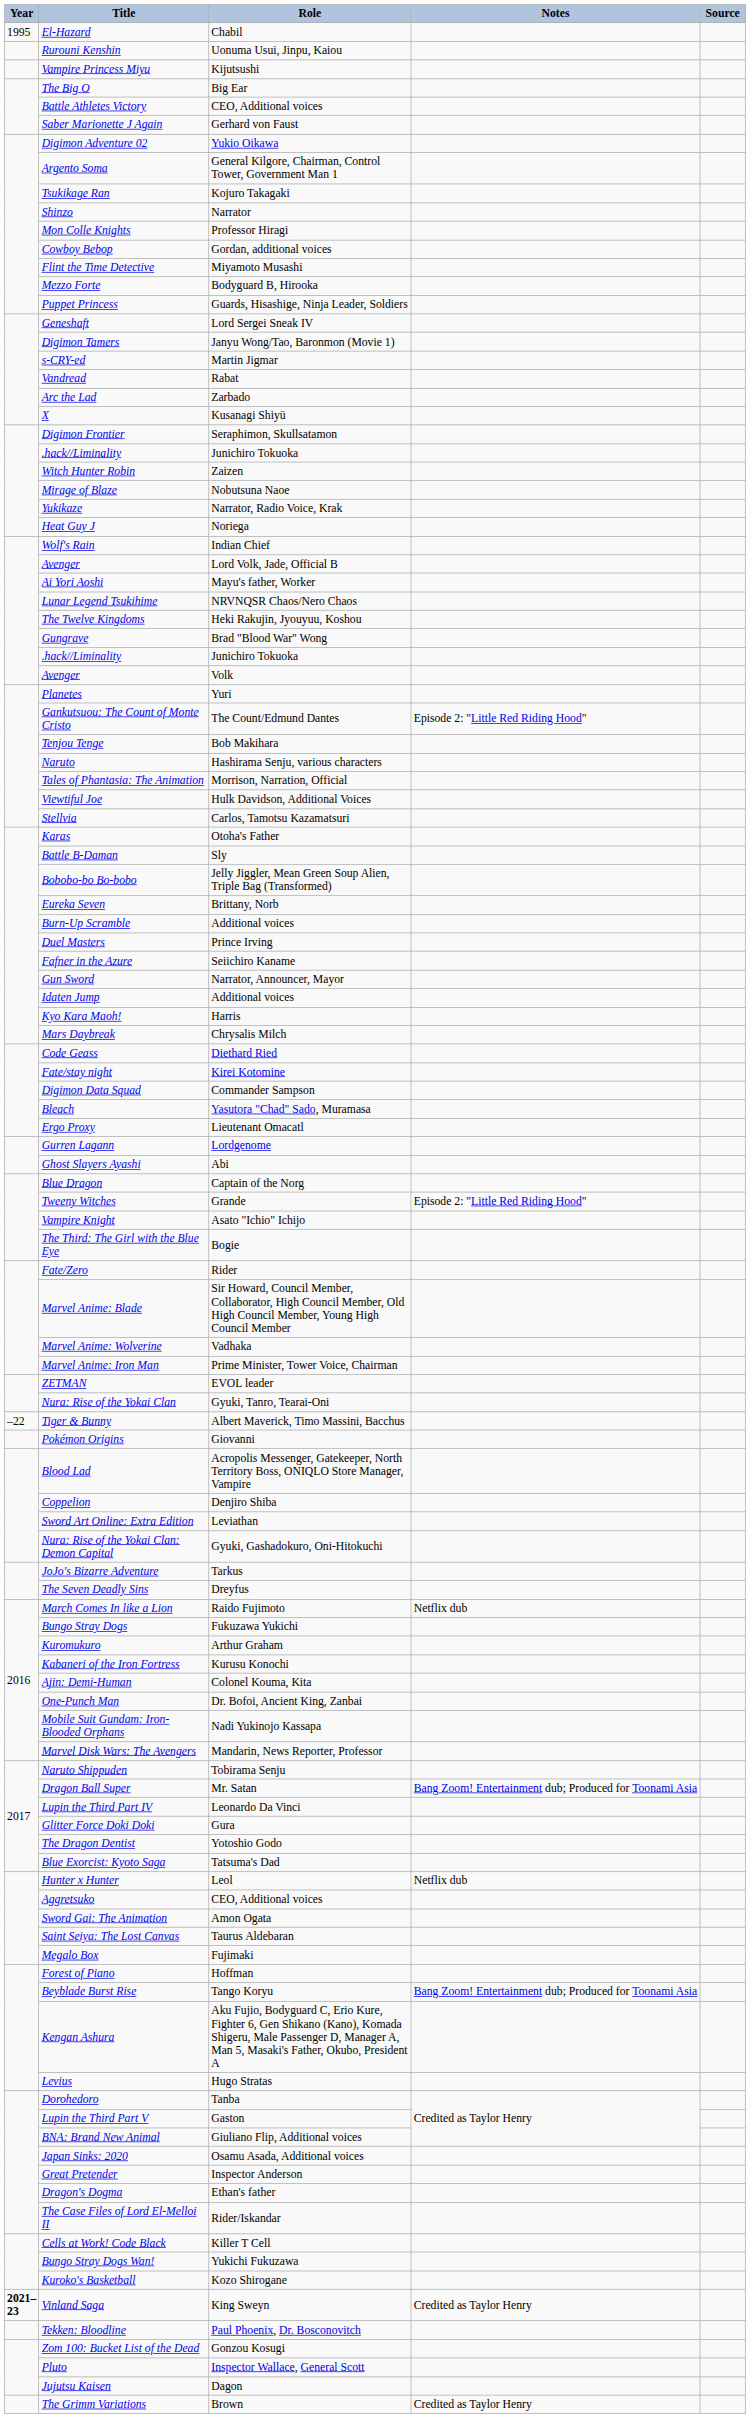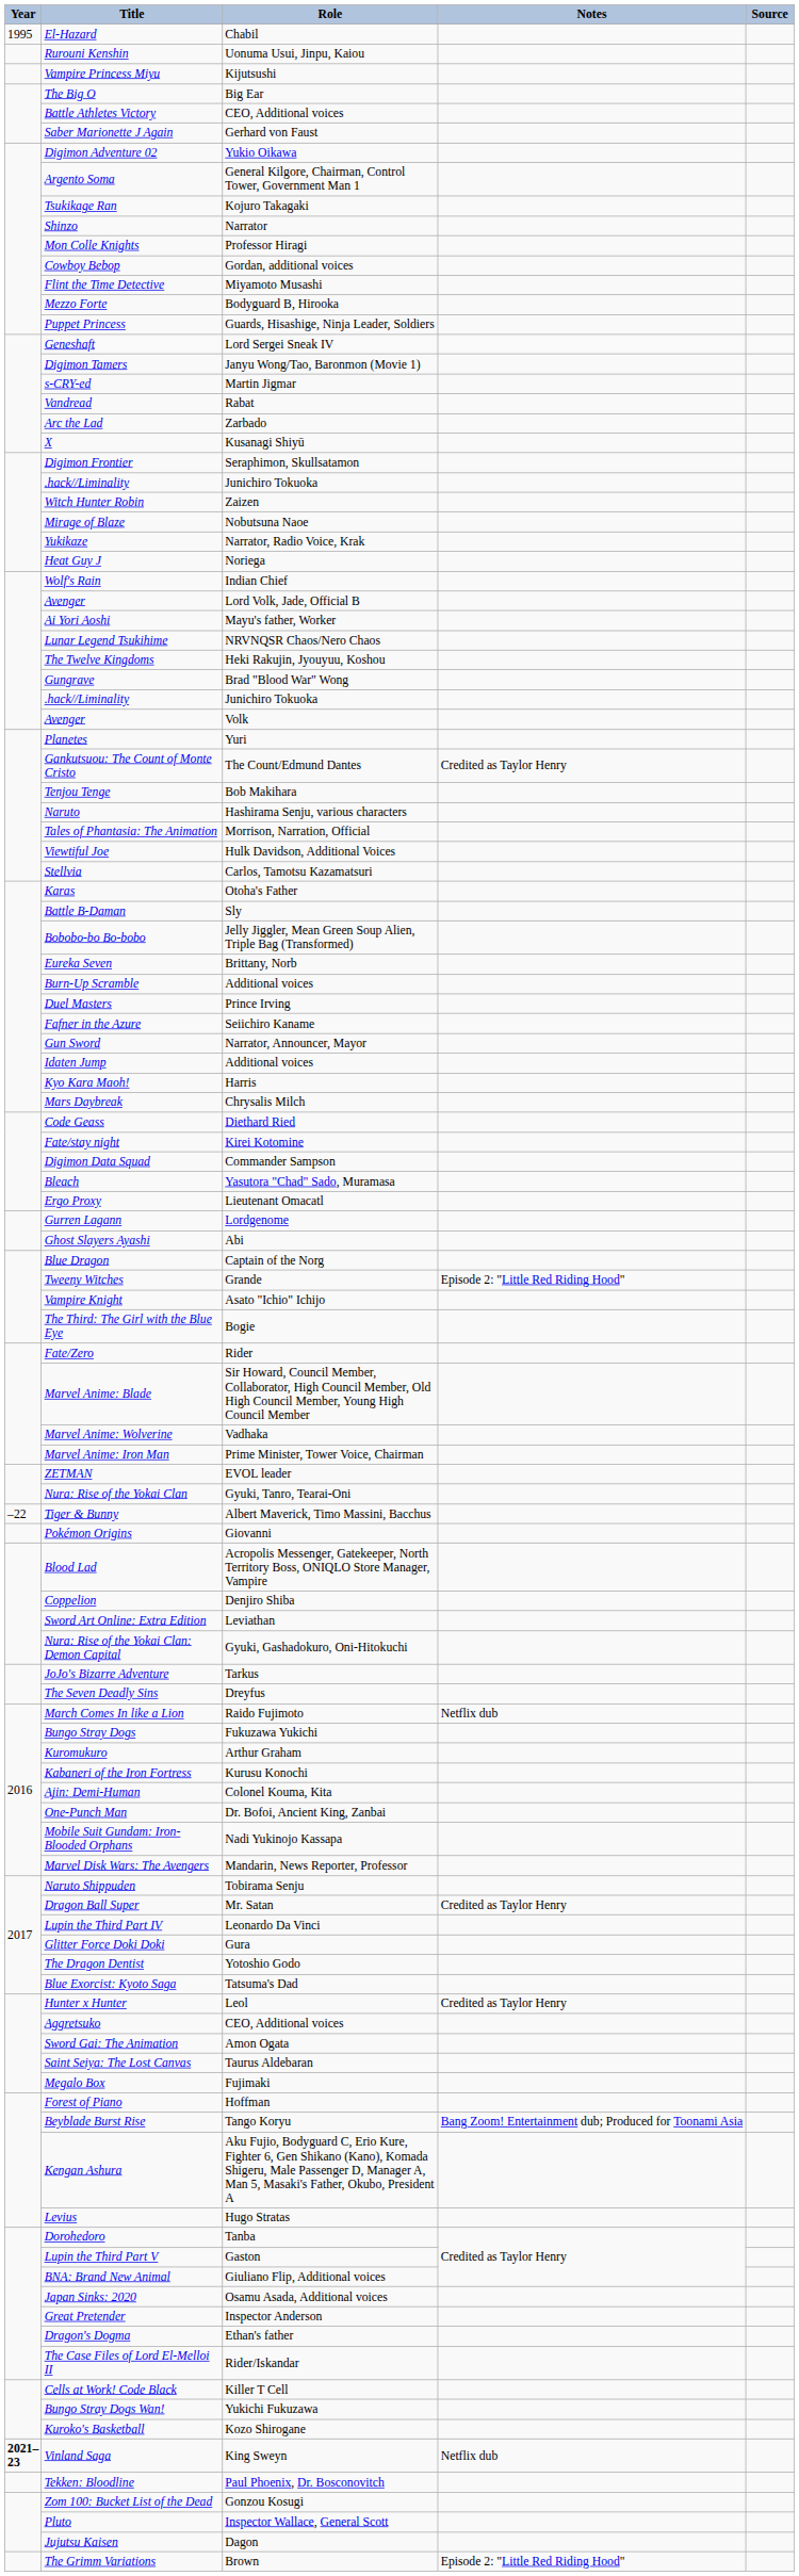 <table class="wikitable sortable plainrowheaders" style="width=95%;  font-size: 100%;">
 <tr>
 <th style="background:#b0c4de; width:40px;">Year </th>
 <th style="background:#b0c4de; width:225px;">Title</th>
 <th style="background:#b0c4de; width:270px;">Role </th>
 <th style="background:#b0c4de;" class="unsortable">Notes </th>
 <th style="background:#b0c4de; width:55px;" class="unsortable">Source</th>
 </tr>
 <tr>
 <td>1995</td>
 <td><em><a href='#'>El-Hazard</a></em></td>
 <td>Chabil</td>
 <td></td>
 <td></td>
 </tr>
 <tr>
 <td></td>
 <td><em><a href='#'>Rurouni Kenshin</a></em></td>
 <td>Uonuma Usui, Jinpu, Kaiou</td>
 <td></td>
 <td></td>
 </tr>
 <tr>
 <td></td>
 <td><em><a href='#'>Vampire Princess Miyu</a></em></td>
 <td>Kijutsushi</td>
 <td></td>
 <td></td>
 </tr>
 <tr>
 <td rowspan="3"></td>
 <td><em><a href='#'>The Big O</a></em></td>
 <td>Big Ear</td>
 <td></td>
 <td></td>
 </tr>
 <tr>
 <td><em><a href='#'>Battle Athletes Victory</a></em></td>
 <td>CEO, Additional voices</td>
 <td></td>
 <td></td>
 </tr>
 <tr>
 <td><em><a href='#'>Saber Marionette J Again</a></em></td>
 <td>Gerhard von Faust</td>
 <td></td>
 </tr>
 <tr>
 <td rowspan="9"></td>
 <td><em><a href='#'>Digimon Adventure 02</a></em></td>
 <td><a href='#'>Yukio Oikawa</a></td>
 <td></td>
 <td></td>
 </tr>
 <tr>
 <td><em><a href='#'>Argento Soma</a></em></td>
 <td>General Kilgore, Chairman, Control Tower, Government Man 1</td>
 <td></td>
 <td></td>
 </tr>
 <tr>
 <td><em><a href='#'>Tsukikage Ran</a></em></td>
 <td>Kojuro Takagaki</td>
 <td></td>
 <td></td>
 </tr>
 <tr>
 <td><em><a href='#'>Shinzo</a></em></td>
 <td>Narrator</td>
 <td></td>
 <td></td>
 </tr>
 <tr>
 <td><em><a href='#'>Mon Colle Knights</a></em></td>
 <td>Professor Hiragi</td>
 <td></td>
 <td></td>
 </tr>
 <tr>
 <td><em><a href='#'>Cowboy Bebop</a></em></td>
 <td>Gordan, additional voices</td>
 <td></td>
 <td></td>
 </tr>
 <tr>
 <td><em><a href='#'>Flint the Time Detective</a></em></td>
 <td>Miyamoto Musashi</td>
 <td></td>
 </tr>
 <tr>
 <td><em><a href='#'>Mezzo Forte</a></em></td>
 <td>Bodyguard B, Hirooka</td>
 <td></td>
 <td></td>
 </tr>
 <tr>
 <td><em><a href='#'>Puppet Princess</a></em></td>
 <td>Guards, Hisashige, Ninja Leader, Soldiers</td>
 <td></td>
 <td></td>
 </tr>
 <tr>
 <td rowspan="6"></td>
 <td><em><a href='#'>Geneshaft</a></em></td>
 <td>Lord Sergei Sneak IV</td>
 <td></td>
 <td></td>
 </tr>
 <tr>
 <td><em><a href='#'>Digimon Tamers</a></em></td>
 <td>Janyu Wong/Tao, Baronmon (Movie 1)</td>
 <td></td>
 <td></td>
 </tr>
 <tr>
 <td><em><a href='#'>s-CRY-ed</a></em></td>
 <td>Martin Jigmar</td>
 <td></td>
 <td></td>
 </tr>
 <tr>
 <td><em><a href='#'>Vandread</a></em></td>
 <td>Rabat</td>
 <td></td>
 <td></td>
 </tr>
 <tr>
 <td><em><a href='#'>Arc the Lad</a></em></td>
 <td>Zarbado</td>
 <td></td>
 <td></td>
 </tr>
 <tr>
 <td><em><a href='#'>X</a></em></td>
 <td>Kusanagi Shiyū</td>
 <td></td>
 <td></td>
 </tr>
 <tr>
 <td rowspan="6"></td>
 <td><em><a href='#'>Digimon Frontier</a></em></td>
 <td>Seraphimon, Skullsatamon</td>
 <td></td>
 <td></td>
 </tr>
 <tr>
 <td><em><a href='#'>.hack//Liminality</a></em></td>
 <td>Junichiro Tokuoka</td>
 <td></td>
 <td></td>
 </tr>
 <tr>
 <td><em><a href='#'>Witch Hunter Robin</a></em></td>
 <td>Zaizen</td>
 <td></td>
 <td></td>
 </tr>
 <tr>
 <td><em><a href='#'>Mirage of Blaze</a></em></td>
 <td>Nobutsuna Naoe</td>
 <td></td>
 <td></td>
 </tr>
 <tr>
 <td><em><a href='#'>Yukikaze</a></em></td>
 <td>Narrator, Radio Voice, Krak</td>
 <td></td>
 <td></td>
 </tr>
 <tr>
 <td><em><a href='#'>Heat Guy J</a></em></td>
 <td>Noriega</td>
 <td></td>
 <td></td>
 </tr>
 <tr>
 <td rowspan="8"></td>
 <td><em><a href='#'>Wolf's Rain</a></em></td>
 <td>Indian Chief</td>
 <td></td>
 <td></td>
 </tr>
 <tr>
 <td><em><a href='#'>Avenger</a></em></td>
 <td>Lord Volk, Jade, Official B</td>
 <td></td>
 <td></td>
 </tr>
 <tr>
 <td><em><a href='#'>Ai Yori Aoshi</a></em></td>
 <td>Mayu's father, Worker</td>
 <td></td>
 </tr>
 <tr>
 <td><em><a href='#'>Lunar Legend Tsukihime</a></em></td>
 <td>NRVNQSR Chaos/Nero Chaos</td>
 <td></td>
 <td></td>
 </tr>
 <tr>
 <td><em><a href='#'>The Twelve Kingdoms</a></em></td>
 <td>Heki Rakujin, Jyouyuu, Koshou</td>
 <td></td>
 <td></td>
 </tr>
 <tr>
 <td><em><a href='#'>Gungrave</a></em></td>
 <td>Brad "Blood War" Wong</td>
 <td></td>
 <td></td>
 </tr>
 <tr>
 <td><em><a href='#'>.hack//Liminality</a></em></td>
 <td>Junichiro Tokuoka</td>
 <td></td>
 <td></td>
 </tr>
 <tr>
 <td><em><a href='#'>Avenger</a></em></td>
 <td>Volk</td>
 <td></td>
 <td></td>
 </tr>
 <tr>
 <td rowspan="7"></td>
 <td><em><a href='#'>Planetes</a></em></td>
 <td>Yuri</td>
 <td></td>
 <td></td>
 </tr>
 <tr>
 <td><em><a href='#'>Gankutsuou: The Count of Monte Cristo</a></em></td>
 <td>The Count/Edmund Dantes</td>
-<td>Episode 2: "<a href='#'>Little Red Riding Hood</a>"</td>
+<td>Credited as Taylor Henry</td>
 <td></td>
 </tr>
 <tr>
 <td><em><a href='#'>Tenjou Tenge</a></em></td>
 <td>Bob Makihara</td>
 <td></td>
 <td></td>
 </tr>
 <tr>
 <td><em><a href='#'>Naruto</a></em></td>
 <td>Hashirama Senju, various characters</td>
 <td></td>
 <td></td>
 </tr>
 <tr>
 <td><em><a href='#'>Tales of Phantasia: The Animation</a></em></td>
 <td>Morrison, Narration, Official</td>
 <td></td>
 <td></td>
 </tr>
 <tr>
 <td><em><a href='#'>Viewtiful Joe</a></em></td>
 <td>Hulk Davidson, Additional Voices</td>
 <td></td>
 <td></td>
 </tr>
 <tr>
 <td><em><a href='#'>Stellvia</a></em></td>
 <td>Carlos, Tamotsu Kazamatsuri</td>
 <td></td>
 <td></td>
 </tr>
 <tr>
 <td rowspan="11"></td>
 <td><em><a href='#'>Karas</a></em></td>
 <td>Otoha's Father</td>
 <td></td>
 <td></td>
 </tr>
 <tr>
 <td><em><a href='#'>Battle B-Daman</a></em></td>
 <td>Sly</td>
 <td></td>
 </tr>
 <tr>
 <td><em><a href='#'>Bobobo-bo Bo-bobo</a></em></td>
 <td>Jelly Jiggler, Mean Green Soup Alien, Triple Bag (Transformed)</td>
 <td></td>
 <td></td>
 </tr>
 <tr>
 <td><em><a href='#'>Eureka Seven</a></em></td>
 <td>Brittany, Norb</td>
 <td></td>
 <td></td>
 </tr>
 <tr>
 <td><em><a href='#'>Burn-Up Scramble</a></em></td>
 <td>Additional voices</td>
 <td></td>
 <td></td>
 </tr>
 <tr>
 <td><em><a href='#'>Duel Masters</a></em></td>
 <td>Prince Irving</td>
 <td></td>
 <td></td>
 </tr>
 <tr>
 <td><em><a href='#'>Fafner in the Azure</a></em></td>
 <td>Seiichiro Kaname</td>
 <td></td>
 <td></td>
 </tr>
 <tr>
 <td><em><a href='#'>Gun Sword</a></em></td>
 <td>Narrator, Announcer, Mayor</td>
 <td></td>
 <td></td>
 </tr>
 <tr>
 <td><em><a href='#'>Idaten Jump</a></em></td>
 <td>Additional voices</td>
 <td></td>
 <td></td>
 </tr>
 <tr>
 <td><em><a href='#'>Kyo Kara Maoh!</a></em></td>
 <td>Harris</td>
 <td></td>
 <td></td>
 </tr>
 <tr>
 <td><em><a href='#'>Mars Daybreak</a></em></td>
 <td>Chrysalis Milch</td>
 <td></td>
 <td></td>
 </tr>
 <tr>
 <td rowspan="5"></td>
 <td><em><a href='#'>Code Geass</a></em></td>
 <td><a href='#'>Diethard Ried</a></td>
 <td></td>
 <td></td>
 </tr>
 <tr>
 <td><em><a href='#'>Fate/stay night</a></em></td>
 <td><a href='#'>Kirei Kotomine</a></td>
 <td></td>
 <td></td>
 </tr>
 <tr>
 <td><em><a href='#'>Digimon Data Squad</a></em></td>
 <td>Commander Sampson</td>
 <td></td>
 <td></td>
 </tr>
 <tr>
 <td><em><a href='#'>Bleach</a></em></td>
 <td><a href='#'>Yasutora "Chad" Sado</a>, Muramasa</td>
 <td></td>
 <td></td>
 </tr>
 <tr>
 <td><em><a href='#'>Ergo Proxy</a></em></td>
 <td>Lieutenant Omacatl</td>
 <td></td>
 </tr>
 <tr>
 <td rowspan="2"></td>
 <td><em><a href='#'>Gurren Lagann</a></em></td>
 <td><a href='#'>Lordgenome</a></td>
 <td></td>
 <td></td>
 </tr>
 <tr>
 <td><em><a href='#'>Ghost Slayers Ayashi</a></em></td>
 <td>Abi</td>
 <td></td>
 <td></td>
 </tr>
 <tr>
 <td rowspan="4"></td>
 <td><em><a href='#'>Blue Dragon</a></em></td>
 <td>Captain of the Norg</td>
 <td></td>
 </tr>
 <tr>
 <td><em><a href='#'>Tweeny Witches</a></em></td>
 <td>Grande</td>
 <td>Episode 2: "<a href='#'>Little Red Riding Hood</a>"</td>
 <td></td>
 </tr>
 <tr>
 <td><em><a href='#'>Vampire Knight</a></em></td>
 <td>Asato "Ichio" Ichijo</td>
 <td></td>
 <td></td>
 </tr>
 <tr>
 <td><em><a href='#'>The Third: The Girl with the Blue Eye</a></em></td>
 <td>Bogie</td>
 <td></td>
 <td></td>
 </tr>
 <tr>
 <td rowspan="4"></td>
 <td><em><a href='#'>Fate/Zero</a></em></td>
 <td>Rider</td>
 <td></td>
 <td></td>
 </tr>
 <tr>
 <td><em><a href='#'>Marvel Anime: Blade</a></em></td>
 <td>Sir Howard, Council Member, Collaborator, High Council Member, Old High Council Member, Young High Council Member</td>
 <td></td>
 <td></td>
 </tr>
 <tr>
 <td><em><a href='#'>Marvel Anime: Wolverine</a></em></td>
 <td>Vadhaka</td>
 <td></td>
 <td></td>
 </tr>
 <tr>
 <td><em><a href='#'>Marvel Anime: Iron Man</a></em></td>
 <td>Prime Minister, Tower Voice, Chairman</td>
 <td></td>
 <td></td>
 </tr>
 <tr>
 <td rowspan="2"></td>
 <td><em><a href='#'>ZETMAN</a></em></td>
 <td>EVOL leader</td>
 <td></td>
 <td></td>
 </tr>
 <tr>
 <td><em><a href='#'>Nura: Rise of the Yokai Clan</a></em></td>
 <td>Gyuki, Tanro, Tearai-Oni</td>
 <td></td>
 <td></td>
 </tr>
 <tr>
 <td>–22</td>
 <td><em><a href='#'>Tiger & Bunny</a></em></td>
 <td>Albert Maverick, Timo Massini, Bacchus</td>
 <td></td>
 <td></td>
 </tr>
 <tr>
 <td></td>
 <td><em><a href='#'>Pokémon Origins</a></em></td>
 <td>Giovanni</td>
 <td></td>
 <td></td>
 </tr>
 <tr>
 <td rowspan="4"></td>
 <td><em><a href='#'>Blood Lad</a></em></td>
 <td>Acropolis Messenger, Gatekeeper, North Territory Boss, ONIQLO Store Manager, Vampire</td>
 <td></td>
 </tr>
 <tr>
 <td><em><a href='#'>Coppelion</a></em></td>
 <td>Denjiro Shiba</td>
 <td></td>
 <td></td>
 </tr>
 <tr>
 <td><em><a href='#'>Sword Art Online: Extra Edition</a></em></td>
 <td>Leviathan</td>
 <td></td>
 </tr>
 <tr>
 <td><em><a href='#'>Nura: Rise of the Yokai Clan: Demon Capital</a></em></td>
 <td>Gyuki, Gashadokuro, Oni-Hitokuchi</td>
 <td></td>
 <td></td>
 </tr>
 <tr>
 <td rowspan="2"></td>
 <td><em><a href='#'>JoJo's Bizarre Adventure</a></em></td>
 <td>Tarkus</td>
 <td></td>
 <td></td>
 </tr>
 <tr>
 <td><em><a href='#'>The Seven Deadly Sins</a></em></td>
 <td>Dreyfus</td>
 <td></td>
 <td></td>
 </tr>
 <tr>
 <td rowspan="8">2016</td>
 <td><em><a href='#'>March Comes In like a Lion</a></em></td>
 <td>Raido Fujimoto</td>
 <td>Netflix dub</td>
 <td></td>
 </tr>
 <tr>
 <td><em><a href='#'>Bungo Stray Dogs</a></em></td>
 <td>Fukuzawa Yukichi</td>
 <td></td>
 <td></td>
 </tr>
 <tr>
 <td><em><a href='#'>Kuromukuro</a></em></td>
 <td>Arthur Graham</td>
 <td></td>
 <td></td>
 </tr>
 <tr>
 <td><em><a href='#'>Kabaneri of the Iron Fortress</a></em></td>
 <td>Kurusu Konochi</td>
 <td></td>
 <td></td>
 </tr>
 <tr>
 <td><em><a href='#'>Ajin: Demi-Human</a></em></td>
 <td>Colonel Kouma, Kita</td>
 <td></td>
 </tr>
 <tr>
 <td><em><a href='#'>One-Punch Man</a></em></td>
 <td>Dr. Bofoi, Ancient King, Zanbai</td>
 <td></td>
 <td></td>
 </tr>
 <tr>
 <td><em><a href='#'>Mobile Suit Gundam: Iron-Blooded Orphans</a></em></td>
 <td>Nadi Yukinojo Kassapa</td>
 <td></td>
 </tr>
 <tr>
 <td><em><a href='#'>Marvel Disk Wars: The Avengers</a></em></td>
 <td>Mandarin, News Reporter, Professor</td>
 <td></td>
 <td></td>
 </tr>
 <tr>
 <td rowspan="6">2017</td>
 <td><em><a href='#'>Naruto Shippuden</a></em></td>
 <td>Tobirama Senju</td>
 <td></td>
 <td></td>
 </tr>
 <tr>
 <td><em><a href='#'>Dragon Ball Super</a></em></td>
 <td>Mr. Satan</td>
-<td><a href='#'>Bang Zoom! Entertainment</a> dub; Produced for <a href='#'>Toonami Asia</a></td>
+<td>Credited as Taylor Henry</td>
 <td></td>
 </tr>
 <tr>
 <td><em><a href='#'>Lupin the Third Part IV</a></em></td>
 <td>Leonardo Da Vinci</td>
 <td></td>
 <td></td>
 </tr>
 <tr>
 <td><em><a href='#'>Glitter Force Doki Doki</a></em></td>
 <td>Gura</td>
 <td></td>
 </tr>
 <tr>
 <td><em><a href='#'>The Dragon Dentist</a></em></td>
 <td>Yotoshio Godo</td>
 <td></td>
 <td></td>
 </tr>
 <tr>
 <td><em><a href='#'>Blue Exorcist: Kyoto Saga</a></em></td>
 <td>Tatsuma's Dad</td>
 <td></td>
 </tr>
 <tr>
 <td rowspan="5"></td>
 <td><em><a href='#'>Hunter x Hunter</a></em></td>
 <td>Leol</td>
-<td>Netflix dub</td>
+<td>Credited as Taylor Henry</td>
 <td></td>
 </tr>
 <tr>
 <td><em><a href='#'>Aggretsuko</a></em></td>
 <td>CEO, Additional voices</td>
 <td></td>
 <td></td>
 </tr>
 <tr>
 <td><em><a href='#'>Sword Gai: The Animation</a></em></td>
 <td>Amon Ogata</td>
 <td></td>
 <td></td>
 </tr>
 <tr>
 <td><em><a href='#'>Saint Seiya: The Lost Canvas</a></em></td>
 <td>Taurus Aldebaran</td>
 <td></td>
 <td></td>
 </tr>
 <tr>
 <td><em><a href='#'>Megalo Box</a></em></td>
 <td>Fujimaki</td>
 <td></td>
 <td></td>
 </tr>
 <tr>
 <td rowspan="4"></td>
 <td><em><a href='#'>Forest of Piano</a></em></td>
 <td>Hoffman</td>
 <td></td>
 <td></td>
 </tr>
 <tr>
 <td><em><a href='#'>Beyblade Burst Rise</a></em></td>
 <td>Tango Koryu</td>
 <td><a href='#'>Bang Zoom! Entertainment</a> dub; Produced for <a href='#'>Toonami Asia</a></td>
 <td></td>
 </tr>
 <tr>
 <td><em><a href='#'>Kengan Ashura</a></em></td>
 <td>Aku Fujio, Bodyguard C, Erio Kure, Fighter 6, Gen Shikano (Kano), Komada Shigeru, Male Passenger D, Manager A, Man 5, Masaki's Father, Okubo, President A</td>
 <td></td>
 <td></td>
 </tr>
 <tr>
 <td><em><a href='#'>Levius</a></em></td>
 <td>Hugo Stratas</td>
 <td></td>
 <td></td>
 </tr>
 <tr>
 <td rowspan="7"></td>
 <td><em><a href='#'>Dorohedoro</a></em></td>
 <td>Tanba</td>
 <td rowspan="3">Credited as Taylor Henry</td>
 <td></td>
 </tr>
 <tr>
 <td><em><a href='#'>Lupin the Third Part V</a></em></td>
 <td>Gaston</td>
 <td></td>
 </tr>
 <tr>
 <td><em><a href='#'>BNA: Brand New Animal</a></em></td>
 <td>Giuliano Flip, Additional voices</td>
 <td></td>
 </tr>
 <tr>
 <td><em><a href='#'>Japan Sinks: 2020</a></em></td>
 <td>Osamu Asada, Additional voices</td>
 <td></td>
 <td></td>
 </tr>
 <tr>
 <td><em><a href='#'>Great Pretender</a></em></td>
 <td>Inspector Anderson</td>
 <td></td>
 <td></td>
 </tr>
 <tr>
 <td><em><a href='#'>Dragon's Dogma</a></em></td>
 <td>Ethan's father</td>
 <td></td>
 <td></td>
 </tr>
 <tr>
 <td><em><a href='#'>The Case Files of Lord El-Melloi II</a></em></td>
 <td>Rider/Iskandar</td>
 <td></td>
 <td></td>
 </tr>
 <tr>
 <td rowspan="3"></td>
 <td><em><a href='#'>Cells at Work! Code Black</a></em></td>
 <td>Killer T Cell</td>
 <td></td>
 <td></td>
 </tr>
 <tr>
 <td><em><a href='#'>Bungo Stray Dogs Wan!</a></em></td>
 <td>Yukichi Fukuzawa</td>
 <td></td>
 <td></td>
 </tr>
 <tr>
 <td><em><a href='#'>Kuroko's Basketball</a></em></td>
 <td>Kozo Shirogane</td>
 <td></td>
 <td></td>
 </tr>
 <tr>
 <td><strong>2021–23</strong></td>
 <td><em><a href='#'>Vinland Saga</a></em></td>
 <td>King Sweyn</td>
-<td>Credited as Taylor Henry</td>
+<td>Netflix dub</td>
 <td></td>
 </tr>
 <tr>
 <td></td>
 <td><em><a href='#'>Tekken: Bloodline</a></em></td>
 <td><a href='#'>Paul Phoenix</a>, <a href='#'>Dr. Bosconovitch</a></td>
 <td></td>
 <td></td>
 </tr>
 <tr>
 <td rowspan="3"></td>
 <td><em><a href='#'>Zom 100: Bucket List of the Dead</a></em></td>
 <td>Gonzou Kosugi</td>
 <td></td>
 <td></td>
 </tr>
 <tr>
 <td><em><a href='#'>Pluto</a></em></td>
 <td><a href='#'>Inspector Wallace</a>, <a href='#'>General Scott</a></td>
 <td></td>
 <td></td>
 </tr>
 <tr>
 <td><em><a href='#'>Jujutsu Kaisen</a></em></td>
 <td>Dagon</td>
 <td></td>
 <td></td>
 </tr>
 <tr>
 <td></td>
 <td><em><a href='#'>The Grimm Variations</a></em></td>
 <td>Brown</td>
-<td>Credited as Taylor Henry</td>
+<td>Episode 2: "<a href='#'>Little Red Riding Hood</a>"</td>
 <td></td>
 </tr>
 </table>
